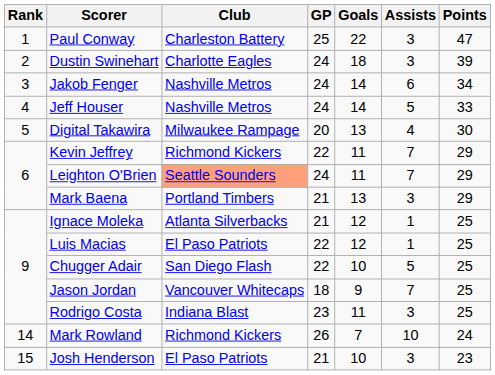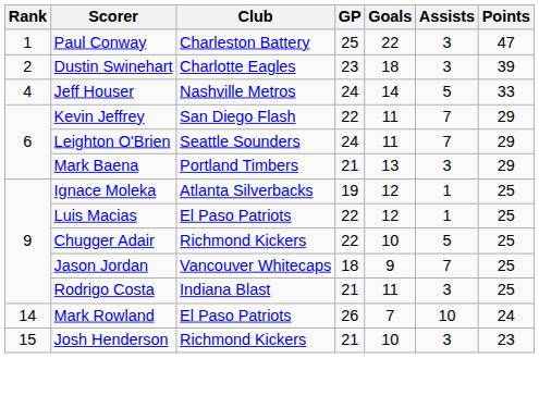 <table class="wikitable">
 <tr>
 <th>Rank</th>
 <th>Scorer</th>
 <th>Club</th>
 <th>GP</th>
 <th>Goals</th>
 <th>Assists</th>
 <th>Points</th>
 </tr>
 <tr>
 <td align=center>1</td>
 <td><a href='#'>Paul Conway</a></td>
 <td><a href='#'>Charleston Battery</a></td>
 <td align=center>25</td>
 <td align=center>22</td>
 <td align=center>3</td>
 <td align=center>47</td>
 </tr>
 <tr>
 <td align=center>2</td>
 <td><a href='#'>Dustin Swinehart</a></td>
 <td><a href='#'>Charlotte Eagles</a></td>
-<td align=center>24</td>
+<td align=center>23</td>
 <td align=center>18</td>
 <td align=center>3</td>
 <td align=center>39</td>
-</tr>
-<tr>
-<td align=center>3</td>
-<td><a href='#'>Jakob Fenger</a></td>
-<td><a href='#'>Nashville Metros</a></td>
-<td align=center>24</td>
-<td align=center>14</td>
-<td align=center>6</td>
-<td align=center>34</td>
 </tr>
 <tr>
 <td align=center>4</td>
 <td><a href='#'>Jeff Houser</a></td>
 <td><a href='#'>Nashville Metros</a></td>
 <td align=center>24</td>
 <td align=center>14</td>
 <td align=center>5</td>
 <td align=center>33</td>
 </tr>
 <tr>
-<td align=center>5</td>
-<td><a href='#'>Digital Takawira</a></td>
-<td><a href='#'>Milwaukee Rampage</a></td>
-<td align=center>20</td>
-<td align=center>13</td>
-<td align=center>4</td>
-<td align=center>30</td>
-</tr>
-<tr>
 <td rowspan=3 align=center>6</td>
 <td><a href='#'>Kevin Jeffrey</a></td>
-<td><a href='#'>Richmond Kickers</a></td>
+<td><a href='#'>San Diego Flash</a></td>
 <td align=center>22</td>
 <td align=center>11</td>
 <td align=center>7</td>
 <td align=center>29</td>
 </tr>
 <tr>
 <td><a href='#'>Leighton O'Brien</a></td>
-<td style="background: lightsalmon;"><a href='#'>Seattle Sounders</a></td>
+<td><a href='#'>Seattle Sounders</a></td>
 <td align=center>24</td>
 <td align=center>11</td>
 <td align=center>7</td>
 <td align=center>29</td>
 </tr>
 <tr>
 <td><a href='#'>Mark Baena</a></td>
 <td><a href='#'>Portland Timbers</a></td>
 <td align=center>21</td>
 <td align=center>13</td>
 <td align=center>3</td>
 <td align=center>29</td>
 </tr>
 <tr>
 <td rowspan=5 align=center>9</td>
 <td><a href='#'>Ignace Moleka</a></td>
 <td><a href='#'>Atlanta Silverbacks</a></td>
-<td align=center>21</td>
+<td align=center>19</td>
 <td align=center>12</td>
 <td align=center>1</td>
 <td align=center>25</td>
 </tr>
 <tr>
 <td><a href='#'>Luis Macias</a></td>
 <td><a href='#'>El Paso Patriots</a></td>
 <td align=center>22</td>
 <td align=center>12</td>
 <td align=center>1</td>
 <td align=center>25</td>
 </tr>
 <tr>
 <td><a href='#'>Chugger Adair</a></td>
-<td><a href='#'>San Diego Flash</a></td>
+<td><a href='#'>Richmond Kickers</a></td>
 <td align=center>22</td>
 <td align=center>10</td>
 <td align=center>5</td>
 <td align=center>25</td>
 </tr>
 <tr>
 <td><a href='#'>Jason Jordan</a></td>
 <td><a href='#'>Vancouver Whitecaps</a></td>
 <td align=center>18</td>
 <td align=center>9</td>
 <td align=center>7</td>
 <td align=center>25</td>
 </tr>
 <tr>
 <td><a href='#'>Rodrigo Costa</a></td>
 <td><a href='#'>Indiana Blast</a></td>
-<td align=center>23</td>
+<td align=center>21</td>
 <td align=center>11</td>
 <td align=center>3</td>
 <td align=center>25</td>
 </tr>
 <tr>
 <td align=center>14</td>
 <td><a href='#'>Mark Rowland</a></td>
-<td><a href='#'>Richmond Kickers</a></td>
+<td><a href='#'>El Paso Patriots</a></td>
 <td align=center>26</td>
 <td align=center>7</td>
 <td align=center>10</td>
 <td align=center>24</td>
 </tr>
 <tr>
 <td align=center>15</td>
 <td><a href='#'>Josh Henderson</a></td>
-<td><a href='#'>El Paso Patriots</a></td>
+<td><a href='#'>Richmond Kickers</a></td>
 <td align=center>21</td>
 <td align=center>10</td>
 <td align=center>3</td>
 <td align=center>23</td>
 </tr>
 </table>
